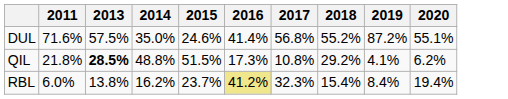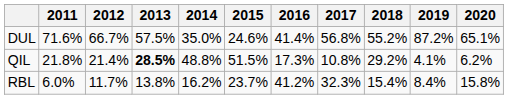 <table class="wikitable">
 <tr>
 <th></th>
 <th>2011</th>
+<th>2012</th>
 <th>2013</th>
 <th>2014</th>
 <th>2015</th>
 <th>2016</th>
 <th>2017</th>
 <th>2018</th>
 <th>2019</th>
 <th>2020</th>
 </tr>
 <tr>
 <td>DUL</td>
 <td>71.6%</td>
+<td>66.7%</td>
 <td>57.5%</td>
 <td>35.0%</td>
 <td>24.6%</td>
 <td>41.4%</td>
 <td>56.8%</td>
 <td>55.2%</td>
 <td>87.2%</td>
-<td>55.1%</td>
+<td>65.1%</td>
 </tr>
 <tr>
 <td>QIL</td>
 <td>21.8%</td>
+<td>21.4%</td>
 <td><strong>28.5%</strong></td>
 <td>48.8%</td>
 <td>51.5%</td>
 <td>17.3%</td>
 <td>10.8%</td>
 <td>29.2%</td>
 <td>4.1%</td>
 <td>6.2%</td>
 </tr>
 <tr>
 <td>RBL</td>
 <td>6.0%</td>
+<td>11.7%</td>
 <td>13.8%</td>
 <td>16.2%</td>
 <td>23.7%</td>
-<td style="background: khaki;">41.2%</td>
+<td>41.2%</td>
 <td>32.3%</td>
 <td>15.4%</td>
 <td>8.4%</td>
-<td>19.4%</td>
+<td>15.8%</td>
 </tr>
 </table>
